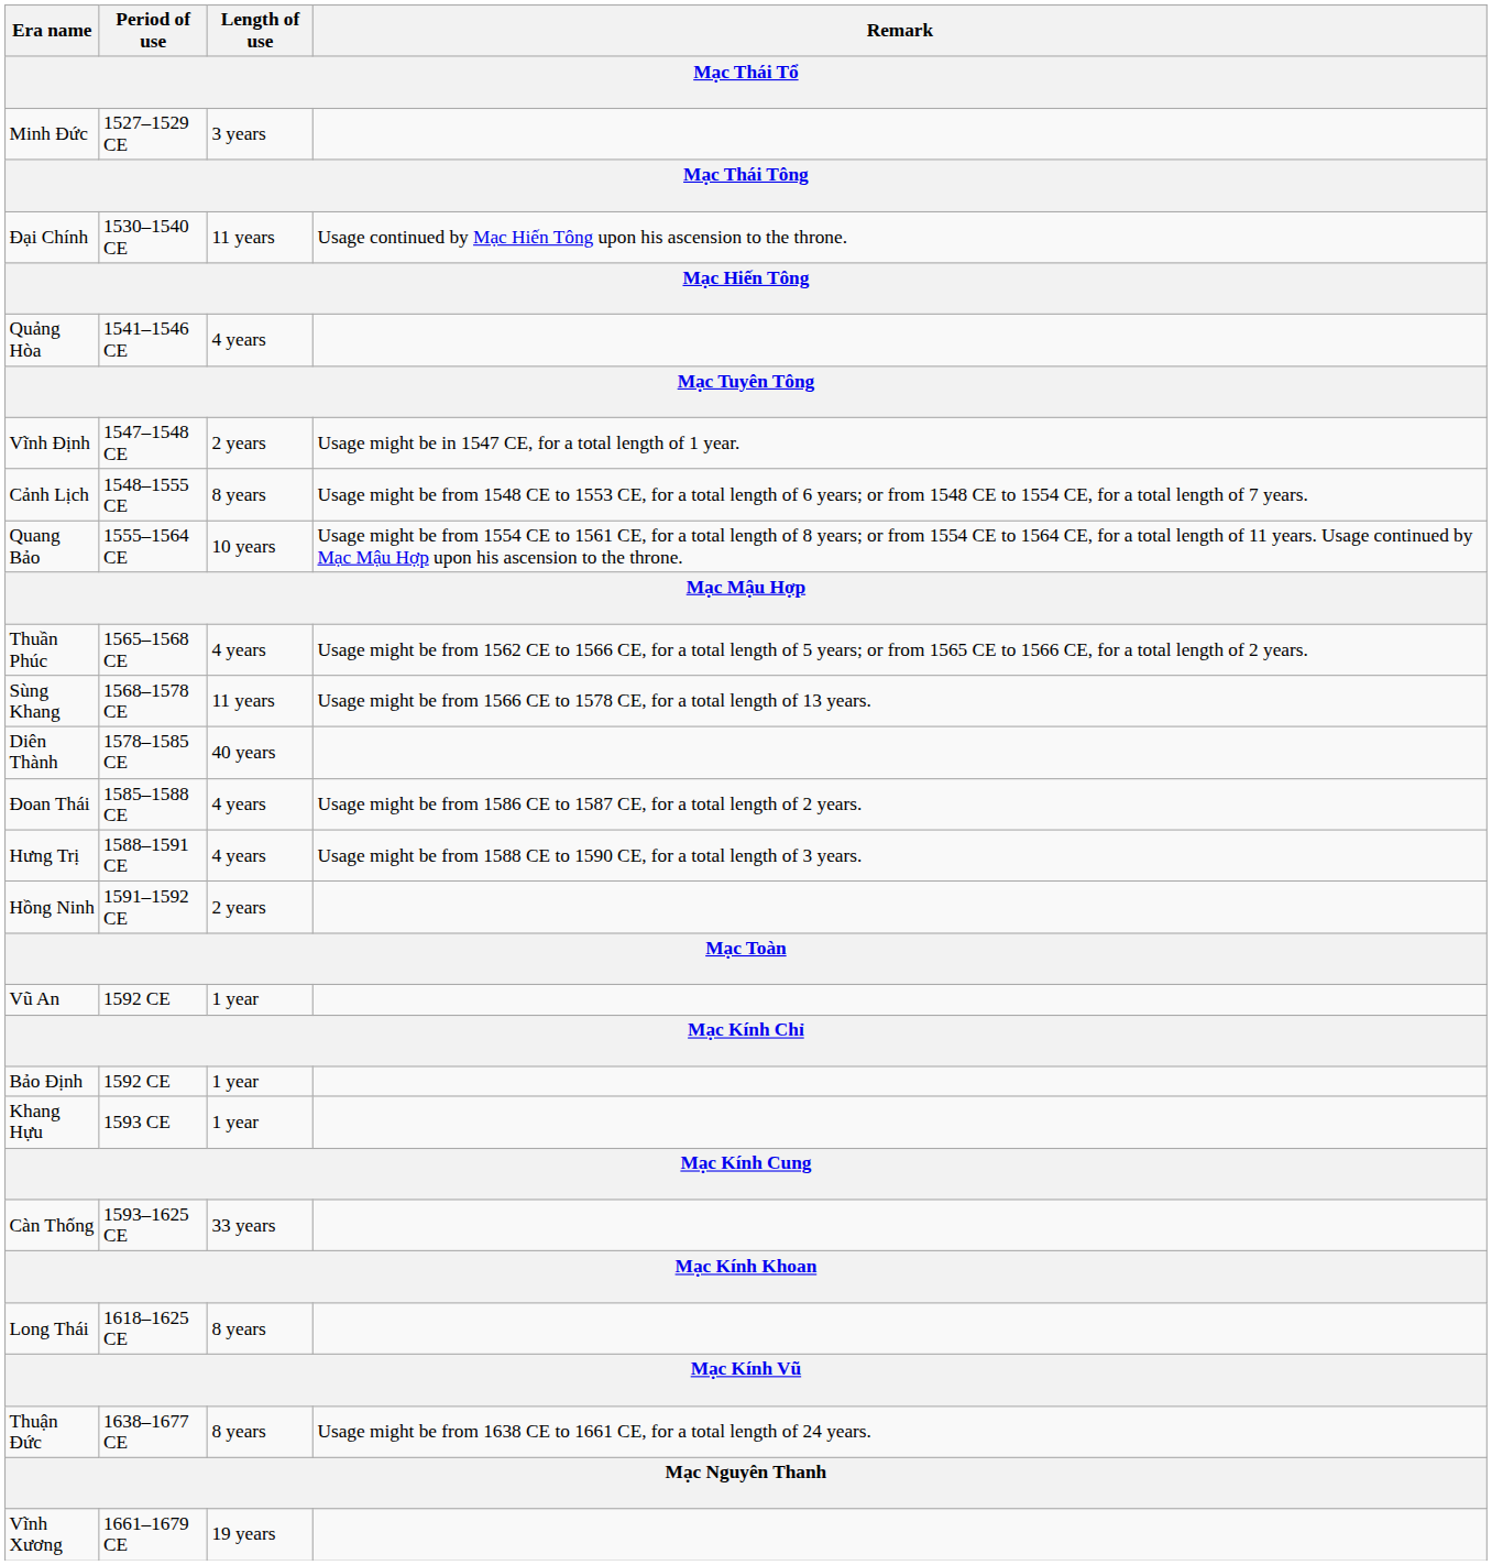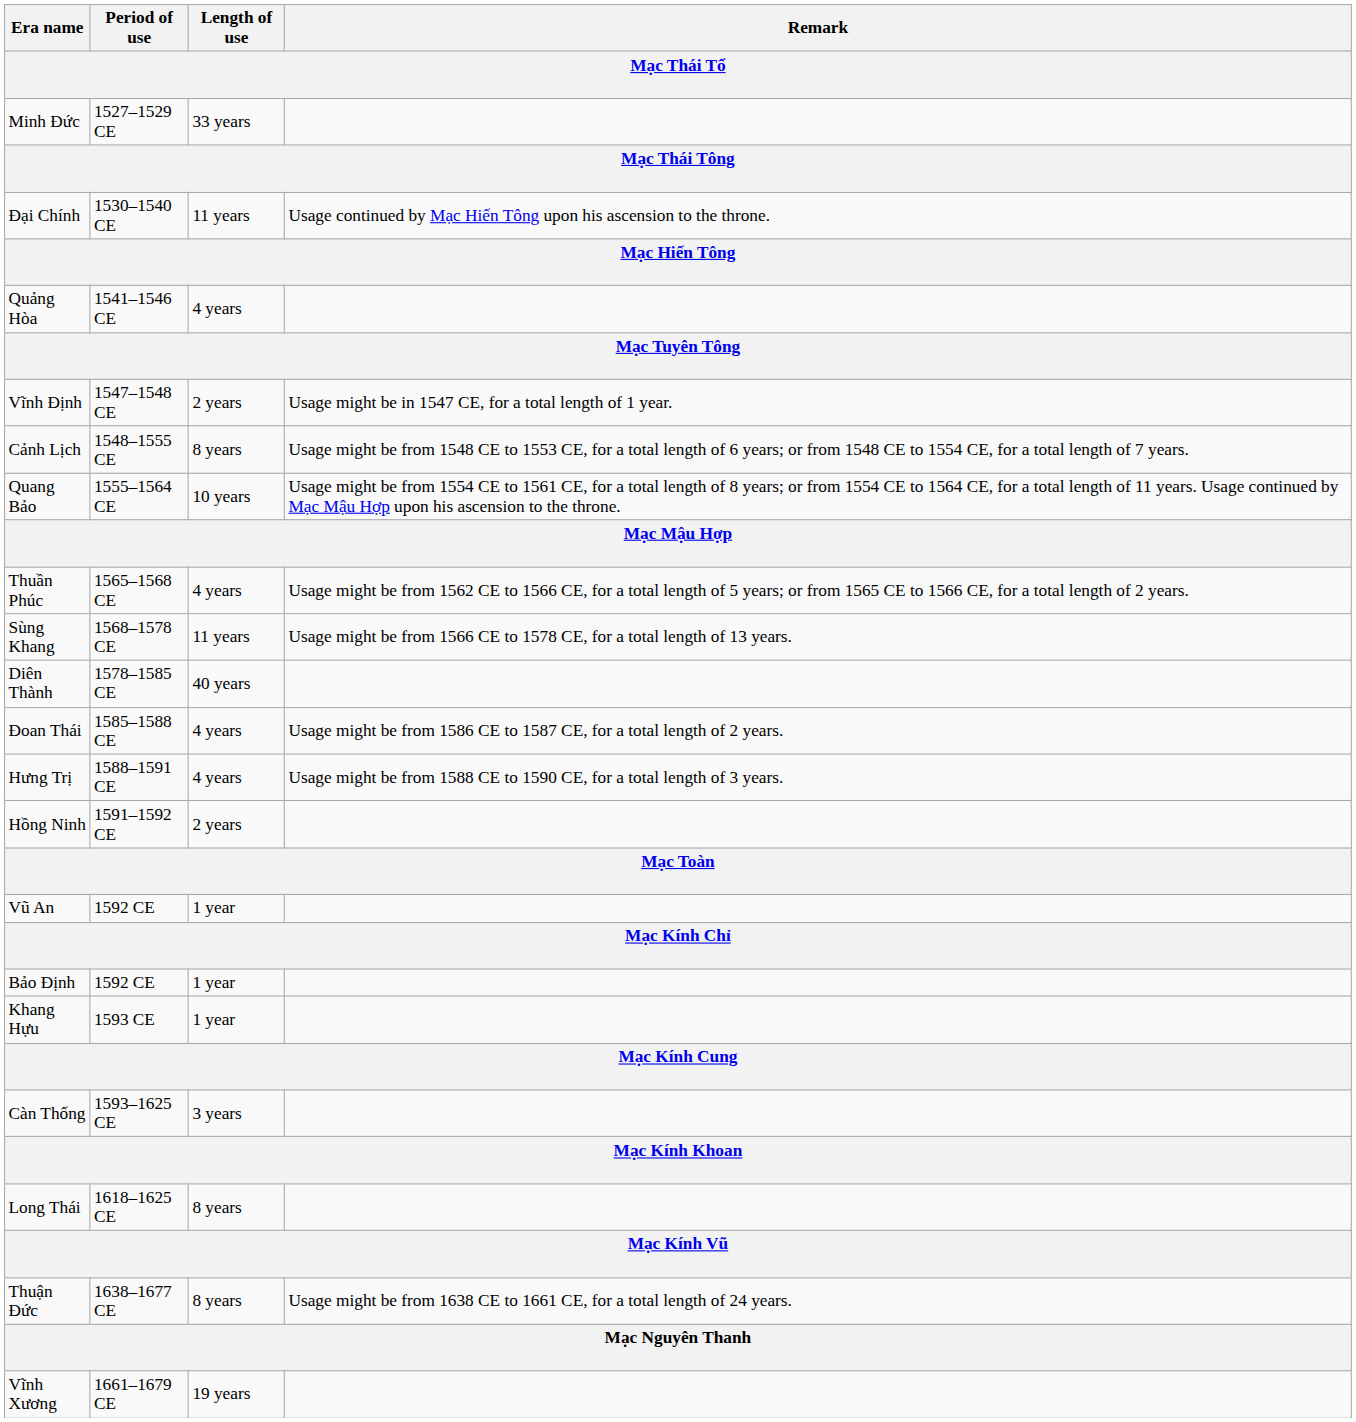 <table class="wikitable">
 <tr>
 <th>Era name</th>
 <th>Period of use</th>
 <th>Length of use</th>
 <th>Remark</th>
 </tr>
 <tr>
 <th colspan="4"><a href='#'>Mạc Thái Tổ</a><br><br></th>
 </tr>
 <tr>
 <td>Minh Đức<br></td>
 <td>1527–1529 CE</td>
-<td>3 years</td>
+<td>33 years</td>
 <td></td>
 </tr>
 <tr>
 <th colspan="4"><a href='#'>Mạc Thái Tông</a><br><br></th>
 </tr>
 <tr>
 <td>Đại Chính<br></td>
 <td>1530–1540 CE</td>
 <td>11 years</td>
 <td>Usage continued by <a href='#'>Mạc Hiến Tông</a> upon his ascension to the throne.</td>
 </tr>
 <tr>
 <th colspan="4"><a href='#'>Mạc Hiến Tông</a><br><br></th>
 </tr>
 <tr>
 <td>Quảng Hòa<br></td>
 <td>1541–1546 CE</td>
 <td>4 years</td>
 <td></td>
 </tr>
 <tr>
 <th colspan="4"><a href='#'>Mạc Tuyên Tông</a><br><br></th>
 </tr>
 <tr>
 <td>Vĩnh Định<br></td>
 <td>1547–1548 CE</td>
 <td>2 years</td>
 <td>Usage might be in 1547 CE, for a total length of 1 year.</td>
 </tr>
 <tr>
 <td>Cảnh Lịch<br></td>
 <td>1548–1555 CE</td>
 <td>8 years</td>
 <td>Usage might be from 1548 CE to 1553 CE, for a total length of 6 years; or from 1548 CE to 1554 CE, for a total length of 7 years.</td>
 </tr>
 <tr>
 <td>Quang Bảo<br></td>
 <td>1555–1564 CE</td>
 <td>10 years</td>
 <td>Usage might be from 1554 CE to 1561 CE, for a total length of 8 years; or from 1554 CE to 1564 CE, for a total length of 11 years. Usage continued by <a href='#'>Mạc Mậu Hợp</a> upon his ascension to the throne.</td>
 </tr>
 <tr>
 <th colspan="4"><a href='#'>Mạc Mậu Hợp</a><br><br></th>
 </tr>
 <tr>
 <td>Thuần Phúc<br></td>
 <td>1565–1568 CE</td>
 <td>4 years</td>
 <td>Usage might be from 1562 CE to 1566 CE, for a total length of 5 years; or from 1565 CE to 1566 CE, for a total length of 2 years.</td>
 </tr>
 <tr>
 <td>Sùng Khang<br></td>
 <td>1568–1578 CE</td>
 <td>11 years</td>
 <td>Usage might be from 1566 CE to 1578 CE, for a total length of 13 years.</td>
 </tr>
 <tr>
 <td>Diên Thành<br></td>
 <td>1578–1585 CE</td>
 <td>40 years</td>
 <td></td>
 </tr>
 <tr>
 <td>Đoan Thái<br></td>
 <td>1585–1588 CE</td>
 <td>4 years</td>
 <td>Usage might be from 1586 CE to 1587 CE, for a total length of 2 years.</td>
 </tr>
 <tr>
 <td>Hưng Trị<br></td>
 <td>1588–1591 CE</td>
 <td>4 years</td>
 <td>Usage might be from 1588 CE to 1590 CE, for a total length of 3 years.</td>
 </tr>
 <tr>
 <td>Hồng Ninh<br></td>
 <td>1591–1592 CE</td>
 <td>2 years</td>
 <td></td>
 </tr>
 <tr>
 <th colspan="4"><a href='#'>Mạc Toàn</a><br><br></th>
 </tr>
 <tr>
 <td>Vũ An<br></td>
 <td>1592 CE</td>
 <td>1 year</td>
 <td></td>
 </tr>
 <tr>
 <th colspan="4"><a href='#'>Mạc Kính Chỉ</a><br><br></th>
 </tr>
 <tr>
 <td>Bảo Định<br></td>
 <td>1592 CE</td>
 <td>1 year</td>
 <td></td>
 </tr>
 <tr>
 <td>Khang Hựu<br></td>
 <td>1593 CE</td>
 <td>1 year</td>
 <td></td>
 </tr>
 <tr>
 <th colspan="4"><a href='#'>Mạc Kính Cung</a><br><br></th>
 </tr>
 <tr>
 <td>Càn Thống<br></td>
 <td>1593–1625 CE</td>
-<td>33 years</td>
+<td>3 years</td>
 <td></td>
 </tr>
 <tr>
 <th colspan="4"><a href='#'>Mạc Kính Khoan</a><br><br></th>
 </tr>
 <tr>
 <td>Long Thái<br></td>
 <td>1618–1625 CE</td>
 <td>8 years</td>
 <td></td>
 </tr>
 <tr>
 <th colspan="4"><a href='#'>Mạc Kính Vũ</a><br><br></th>
 </tr>
 <tr>
 <td>Thuận Đức<br></td>
 <td>1638–1677 CE</td>
 <td>8 years</td>
 <td>Usage might be from 1638 CE to 1661 CE, for a total length of 24 years.</td>
 </tr>
 <tr>
 <th colspan="4">Mạc Nguyên Thanh<br><br></th>
 </tr>
 <tr>
 <td>Vĩnh Xương<br></td>
 <td>1661–1679 CE</td>
 <td>19 years</td>
 <td></td>
 </tr>
 </table>
